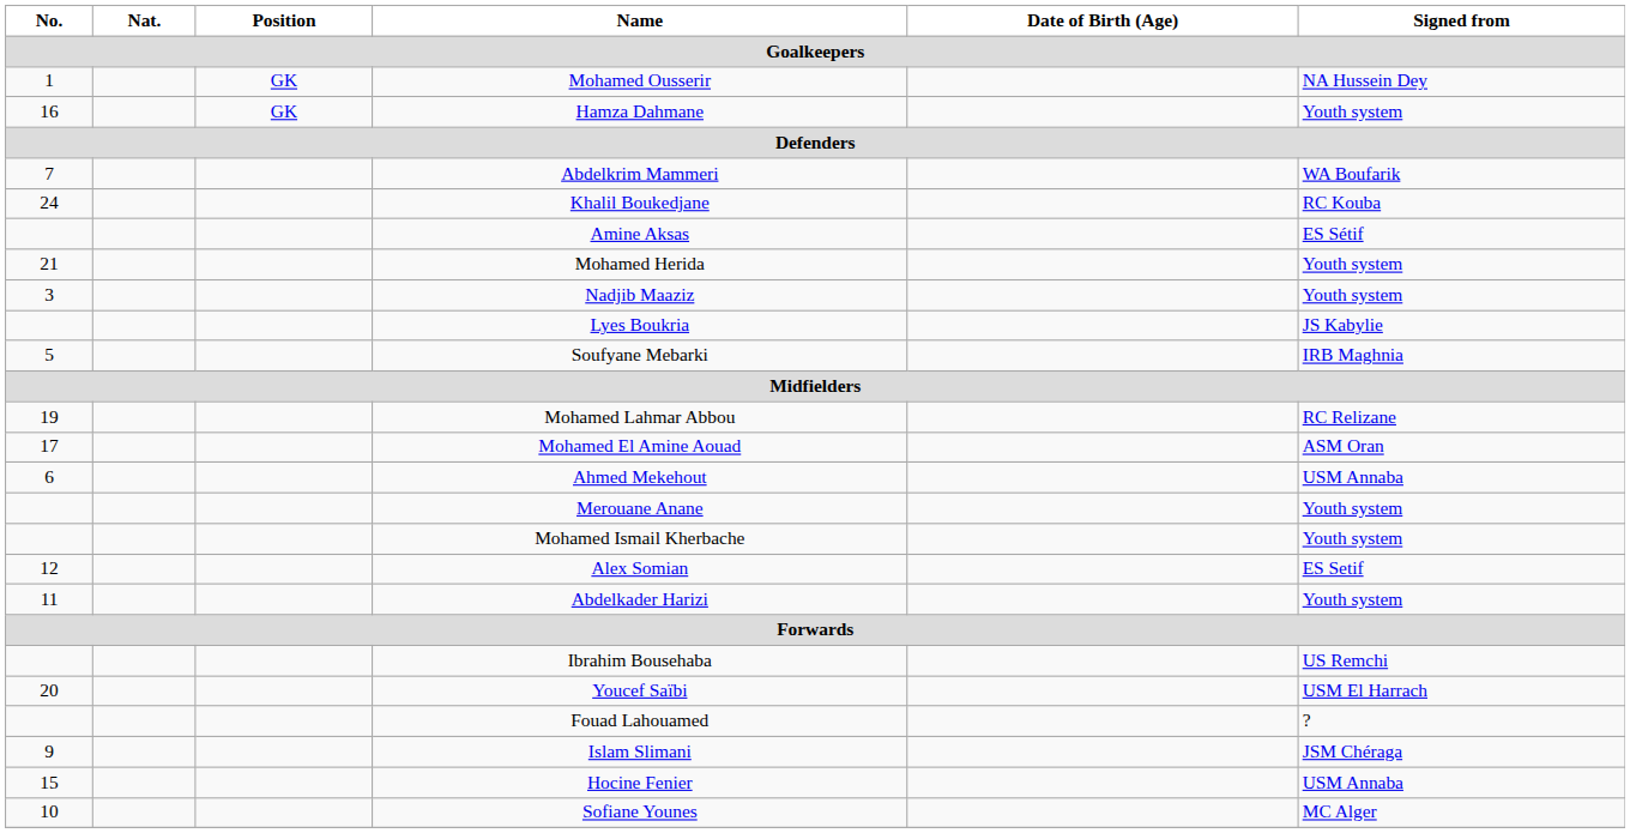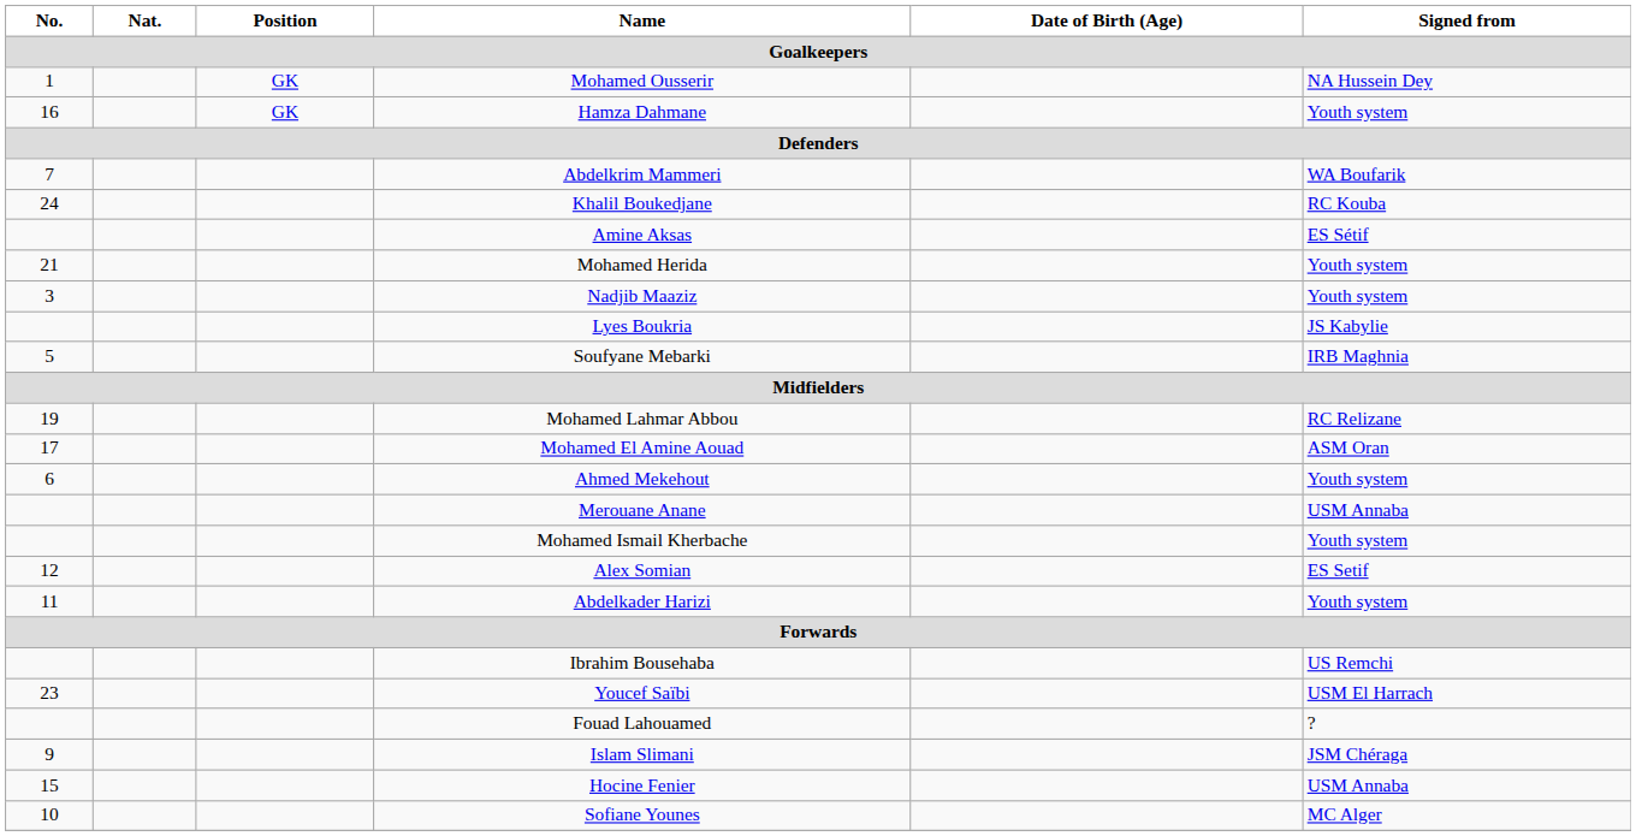 <table class="wikitable" style="text-align:center; font-size:90%; width:100%">
 <tr>
 <th style="background:white; color:black; text-align:center;">No.</th>
 <th style="background:white; color:black; text-align:center;">Nat.</th>
 <th style="background:white; color:black; text-align:center;">Position</th>
 <th style="background:white; color:black; text-align:center;">Name</th>
 <th style="background:white; color:black; text-align:center;">Date of Birth (Age)</th>
 <th style="background:white; color:black; text-align:center;">Signed from</th>
 </tr>
 <tr>
 <th colspan=10 style="background:#DCDCDC; text-align:center;">Goalkeepers</th>
 </tr>
 <tr>
 <td>1</td>
 <td></td>
 <td><a href='#'>GK</a></td>
 <td><a href='#'>Mohamed Ousserir</a></td>
 <td></td>
 <td style="text-align:left"> <a href='#'>NA Hussein Dey</a></td>
 </tr>
 <tr>
 <td>16</td>
 <td></td>
 <td><a href='#'>GK</a></td>
 <td><a href='#'>Hamza Dahmane</a></td>
 <td></td>
 <td style="text-align:left"> <a href='#'>Youth system</a></td>
 </tr>
 <tr>
 <th colspan=10 style="background:#DCDCDC; text-align:center;">Defenders</th>
 </tr>
 <tr>
 <td>7</td>
 <td></td>
 <td></td>
 <td><a href='#'>Abdelkrim Mammeri</a></td>
 <td></td>
 <td style="text-align:left"> <a href='#'>WA Boufarik</a></td>
 </tr>
 <tr>
 <td>24</td>
 <td></td>
 <td></td>
 <td><a href='#'>Khalil Boukedjane</a></td>
 <td></td>
 <td style="text-align:left"> <a href='#'>RC Kouba</a></td>
 </tr>
 <tr>
 <td></td>
 <td></td>
 <td></td>
 <td><a href='#'>Amine Aksas</a></td>
 <td></td>
 <td style="text-align:left"> <a href='#'>ES Sétif</a></td>
 </tr>
 <tr>
 <td>21</td>
 <td></td>
 <td></td>
 <td>Mohamed Herida</td>
 <td></td>
 <td style="text-align:left"> <a href='#'>Youth system</a></td>
 </tr>
 <tr>
 <td>3</td>
 <td></td>
 <td></td>
 <td><a href='#'>Nadjib Maaziz</a></td>
 <td></td>
 <td style="text-align:left"> <a href='#'>Youth system</a></td>
 </tr>
 <tr>
 <td></td>
 <td></td>
 <td></td>
 <td><a href='#'>Lyes Boukria</a></td>
 <td></td>
 <td style="text-align:left"> <a href='#'>JS Kabylie</a></td>
 </tr>
 <tr>
 <td>5</td>
 <td></td>
 <td></td>
 <td>Soufyane Mebarki</td>
 <td></td>
 <td style="text-align:left"> <a href='#'>IRB Maghnia</a></td>
 </tr>
 <tr>
 <th colspan=10 style="background:#DCDCDC; text-align:center;">Midfielders</th>
 </tr>
 <tr>
 <td>19</td>
 <td></td>
 <td></td>
 <td>Mohamed Lahmar Abbou</td>
 <td></td>
 <td style="text-align:left"> <a href='#'>RC Relizane</a></td>
 </tr>
 <tr>
 <td>17</td>
 <td></td>
 <td></td>
 <td><a href='#'>Mohamed El Amine Aouad</a></td>
 <td></td>
 <td style="text-align:left"> <a href='#'>ASM Oran</a></td>
 </tr>
 <tr>
 <td>6</td>
 <td></td>
 <td></td>
 <td><a href='#'>Ahmed Mekehout</a></td>
 <td></td>
-<td style="text-align:left"> <a href='#'>USM Annaba</a></td>
+<td style="text-align:left"> <a href='#'>Youth system</a></td>
 </tr>
 <tr>
 <td></td>
 <td></td>
 <td></td>
 <td><a href='#'>Merouane Anane</a></td>
 <td></td>
-<td style="text-align:left"> <a href='#'>Youth system</a></td>
+<td style="text-align:left"> <a href='#'>USM Annaba</a></td>
 </tr>
 <tr>
 <td></td>
 <td></td>
 <td></td>
 <td>Mohamed Ismail Kherbache</td>
 <td></td>
 <td style="text-align:left"> <a href='#'>Youth system</a></td>
 </tr>
 <tr>
 <td>12</td>
 <td></td>
 <td></td>
 <td><a href='#'>Alex Somian</a></td>
 <td></td>
 <td style="text-align:left"> <a href='#'>ES Setif</a></td>
 </tr>
 <tr>
 <td>11</td>
 <td></td>
 <td></td>
 <td><a href='#'>Abdelkader Harizi</a></td>
 <td></td>
 <td style="text-align:left"> <a href='#'>Youth system</a></td>
 </tr>
 <tr>
 <th colspan=10 style="background:#DCDCDC; text-align:center;">Forwards</th>
 </tr>
 <tr>
 <td></td>
 <td></td>
 <td></td>
 <td>Ibrahim Bousehaba</td>
 <td></td>
 <td style="text-align:left"> <a href='#'>US Remchi</a></td>
 </tr>
 <tr>
-<td>20</td>
+<td>23</td>
 <td></td>
 <td></td>
 <td><a href='#'>Youcef Saïbi</a></td>
 <td></td>
 <td style="text-align:left"> <a href='#'>USM El Harrach</a></td>
 </tr>
 <tr>
 <td></td>
 <td></td>
 <td></td>
 <td>Fouad Lahouamed</td>
 <td></td>
 <td style="text-align:left"> ?</td>
 </tr>
 <tr>
 <td>9</td>
 <td></td>
 <td></td>
 <td><a href='#'>Islam Slimani</a></td>
 <td></td>
 <td style="text-align:left"> <a href='#'>JSM Chéraga</a></td>
 </tr>
 <tr>
 <td>15</td>
 <td></td>
 <td></td>
 <td><a href='#'>Hocine Fenier</a></td>
 <td></td>
 <td style="text-align:left"> <a href='#'>USM Annaba</a></td>
 </tr>
 <tr>
 <td>10</td>
 <td></td>
 <td></td>
 <td><a href='#'>Sofiane Younes</a></td>
 <td></td>
 <td style="text-align:left"> <a href='#'>MC Alger</a></td>
 </tr>
 <tr>
 </tr>
 </table>
